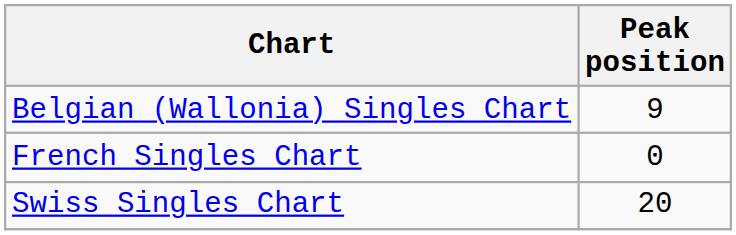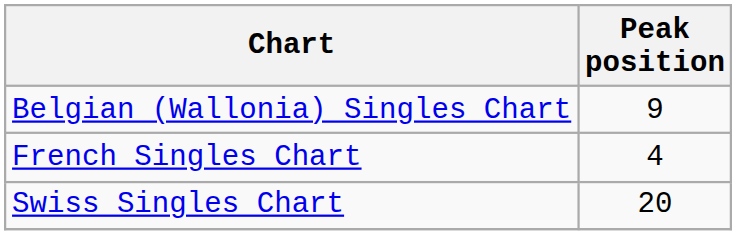 <table class="wikitable sortable">
 <tr>
 <th align="left">Chart</th>
 <th align="center">Peak<br>position</th>
 </tr>
 <tr>
 <td align="left"><a href='#'>Belgian (Wallonia) Singles Chart</a></td>
 <td align="center">9</td>
 </tr>
 <tr>
 <td align="left"><a href='#'>French Singles Chart</a></td>
-<td align="center">0</td>
+<td align="center">4</td>
 </tr>
 <tr>
 <td align="left"><a href='#'>Swiss Singles Chart</a></td>
 <td align="center">20</td>
 </tr>
 <tr>
 </tr>
 </table>
